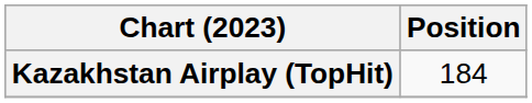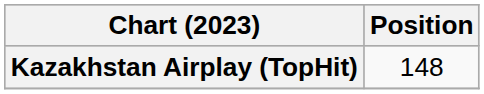 <table class="wikitable plainrowheaders" style="text-align:center">
 <tr>
 <th scope="col">Chart (2023)</th>
 <th scope="col">Position</th>
 </tr>
 <tr>
 <th scope="row">Kazakhstan Airplay (TopHit)</th>
-<td>184</td>
+<td>148</td>
 </tr>
 <tr>
 </tr>
 </table>
